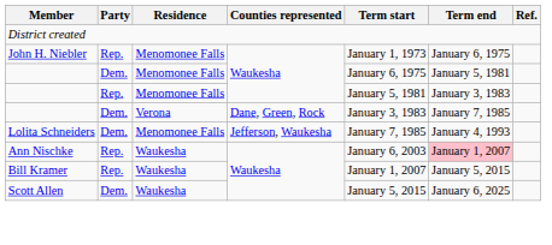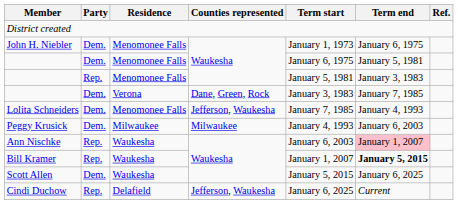 <table class="wikitable">
 <tr>
 <th>Member</th>
 <th>Party</th>
 <th>Residence</th>
 <th>Counties represented</th>
 <th>Term start</th>
 <th>Term end</th>
 <th>Ref.</th>
 </tr>
 <tr>
 <td colspan="7"><em>District created</em></td>
 </tr>
 <tr>
 <td><a href='#'>John H. Niebler</a></td>
-<td><a href='#'>Rep.</a></td>
+<td><a href='#'>Dem.</a></td>
 <td><a href='#'>Menomonee Falls</a></td>
 <td rowspan="3"><a href='#'>Waukesha</a></td>
 <td>January 1, 1973</td>
 <td>January 6, 1975</td>
 <td></td>
 </tr>
 <tr>
 <td></td>
 <td><a href='#'>Dem.</a></td>
 <td><a href='#'>Menomonee Falls</a></td>
 <td>January 6, 1975</td>
 <td>January 5, 1981</td>
 <td></td>
 </tr>
 <tr>
 <td></td>
 <td><a href='#'>Rep.</a></td>
 <td><a href='#'>Menomonee Falls</a></td>
 <td>January 5, 1981</td>
 <td>January 3, 1983</td>
 <td></td>
 </tr>
 <tr>
 <td></td>
 <td><a href='#'>Dem.</a></td>
 <td><a href='#'>Verona</a></td>
 <td><a href='#'>Dane</a>, <a href='#'>Green</a>, <a href='#'>Rock</a></td>
 <td>January 3, 1983</td>
 <td>January 7, 1985</td>
 <td></td>
 </tr>
 <tr>
 <td><a href='#'>Lolita Schneiders</a></td>
 <td><a href='#'>Dem.</a></td>
 <td><a href='#'>Menomonee Falls</a></td>
 <td><a href='#'>Jefferson</a>, <a href='#'>Waukesha</a></td>
 <td>January 7, 1985</td>
 <td>January 4, 1993</td>
 <td></td>
 </tr>
 <tr>
+<td><a href='#'>Peggy Krusick</a></td>
+<td><a href='#'>Dem.</a></td>
+<td><a href='#'>Milwaukee</a></td>
+<td><a href='#'>Milwaukee</a></td>
+<td>January 4, 1993</td>
+<td>January 6, 2003</td>
+<td></td>
+</tr>
+<tr>
 <td><a href='#'>Ann Nischke</a></td>
 <td><a href='#'>Rep.</a></td>
 <td><a href='#'>Waukesha</a></td>
 <td rowspan="3"><a href='#'>Waukesha</a></td>
 <td>January 6, 2003</td>
 <td style="background: pink;">January 1, 2007</td>
 <td></td>
 </tr>
 <tr>
 <td><a href='#'>Bill Kramer</a></td>
 <td><a href='#'>Rep.</a></td>
 <td><a href='#'>Waukesha</a></td>
 <td>January 1, 2007</td>
-<td>January 5, 2015</td>
+<td><strong>January 5, 2015</strong></td>
 <td></td>
 </tr>
 <tr>
 <td><a href='#'>Scott Allen</a></td>
 <td><a href='#'>Dem.</a></td>
 <td><a href='#'>Waukesha</a></td>
 <td>January 5, 2015</td>
 <td>January 6, 2025</td>
 <td></td>
 </tr>
+<tr>
+<td><a href='#'>Cindi Duchow</a></td>
+<td><a href='#'>Rep.</a></td>
+<td><a href='#'>Delafield</a></td>
+<td><a href='#'>Jefferson</a>, <a href='#'>Waukesha</a></td>
+<td>January 6, 2025</td>
+<td><em>Current</em></td>
+<td></td>
+</tr>
 </table>
